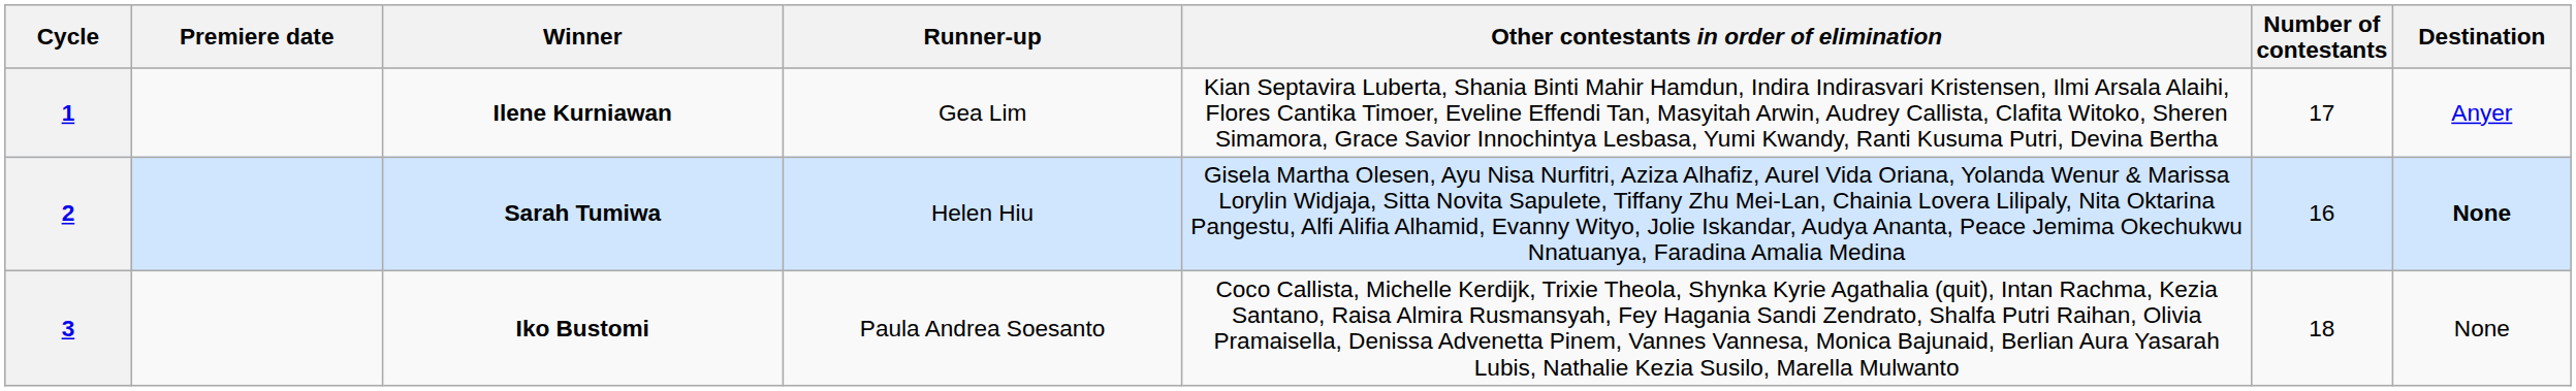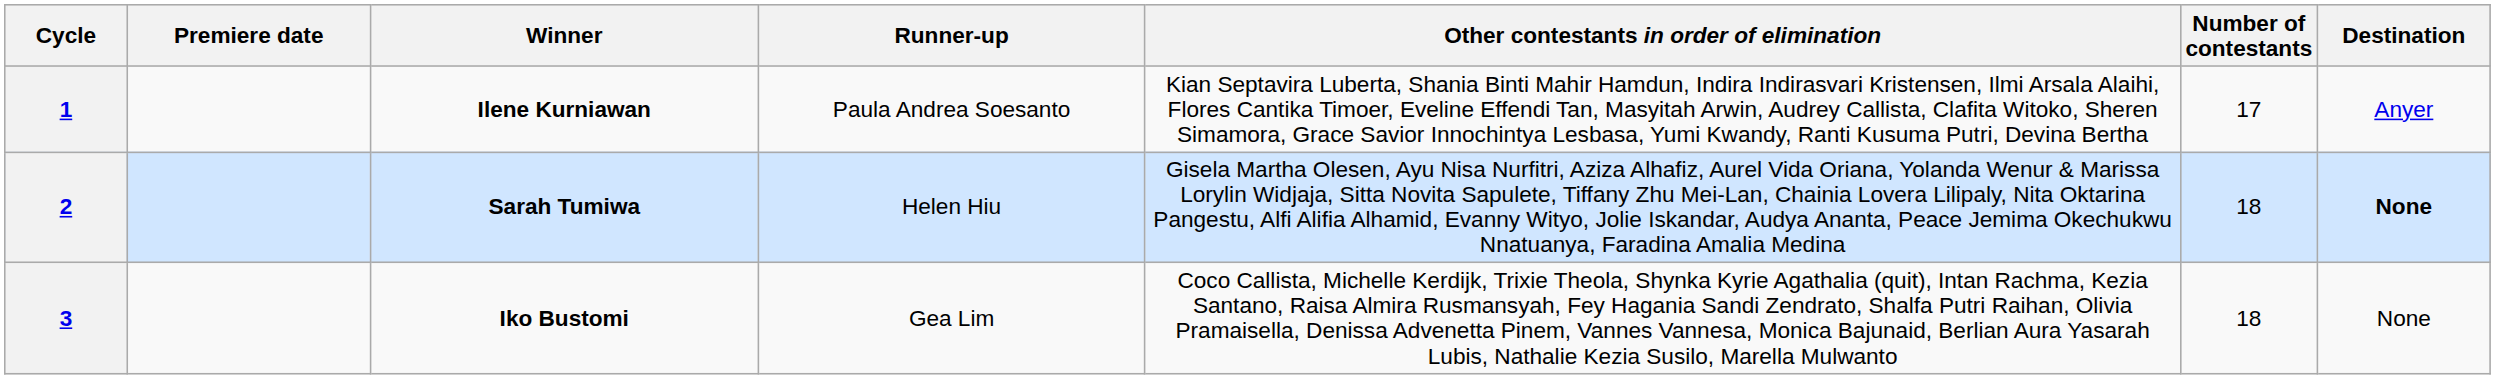 <table class="wikitable" style="font-size:90%; width:100%; text-align: center;">
 <tr>
 <th style="width:5%;">Cycle</th>
 <th style="width:10%;">Premiere date</th>
 <th width=16%>Winner</th>
 <th width=16%>Runner-up</th>
 <th style="width:43%;">Other contestants <em>in order of elimination</em></th>
 <th style="width:3%;">Number of contestants</th>
 <th style="width:8%;">Destination</th>
 </tr>
 <tr>
 <th><a href='#'>1</a></th>
 <td></td>
 <td><strong>Ilene Kurniawan</strong></td>
-<td>Gea Lim</td>
+<td>Paula Andrea Soesanto</td>
 <td>Kian Septavira Luberta, Shania Binti Mahir Hamdun, Indira Indirasvari Kristensen, Ilmi Arsala Alaihi, Flores Cantika Timoer, Eveline Effendi Tan, Masyitah Arwin, Audrey Callista, Clafita Witoko, Sheren Simamora, Grace Savior Innochintya Lesbasa, Yumi Kwandy, Ranti Kusuma Putri, Devina Bertha</td>
 <td>17</td>
 <td><a href='#'>Anyer</a></td>
 </tr>
 <tr style="background: #D0E6FF;">
 <th><a href='#'>2</a></th>
 <td></td>
 <td><strong>Sarah Tumiwa</strong></td>
 <td>Helen Hiu</td>
 <td>Gisela Martha Olesen, Ayu Nisa Nurfitri, Aziza Alhafiz, Aurel Vida Oriana, Yolanda Wenur & Marissa Lorylin Widjaja, Sitta Novita Sapulete, Tiffany Zhu Mei-Lan, Chainia Lovera Lilipaly, Nita Oktarina Pangestu, Alfi Alifia Alhamid, Evanny Wityo, Jolie Iskandar, Audya Ananta, Peace Jemima Okechukwu Nnatuanya, Faradina Amalia Medina</td>
-<td>16</td>
+<td>18</td>
 <td><strong>None</strong></td>
 </tr>
 <tr>
 <th><a href='#'>3</a></th>
 <td></td>
 <td><strong>Iko Bustomi</strong></td>
-<td>Paula Andrea Soesanto</td>
+<td>Gea Lim</td>
 <td>Coco Callista, Michelle Kerdijk, Trixie Theola, Shynka Kyrie Agathalia (quit), Intan Rachma, Kezia Santano, Raisa Almira Rusmansyah, Fey Hagania Sandi Zendrato, Shalfa Putri Raihan, Olivia Pramaisella, Denissa Advenetta Pinem, Vannes Vannesa, Monica Bajunaid, Berlian Aura Yasarah Lubis, Nathalie Kezia Susilo, Marella Mulwanto</td>
 <td>18</td>
 <td>None</td>
 </tr>
 </table>
